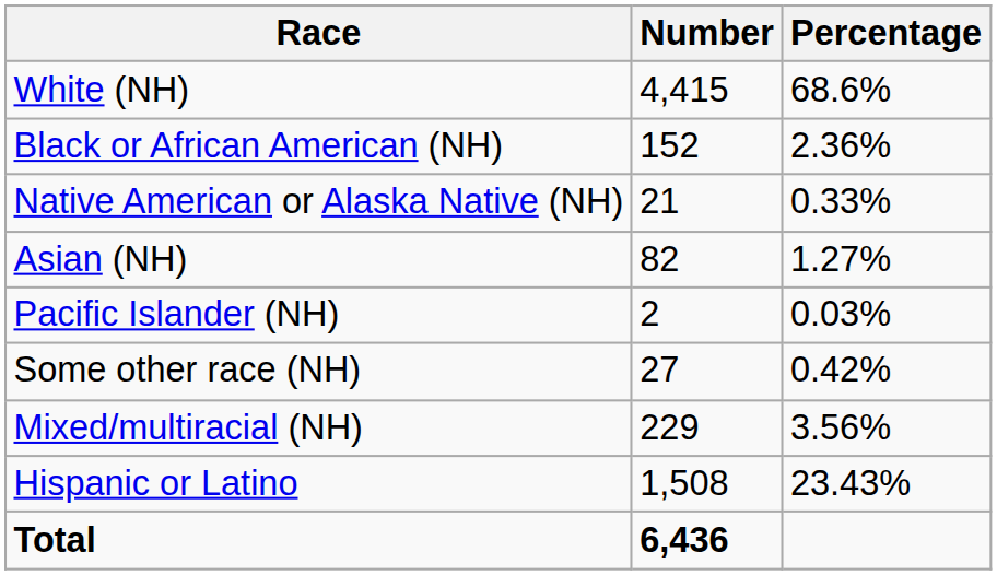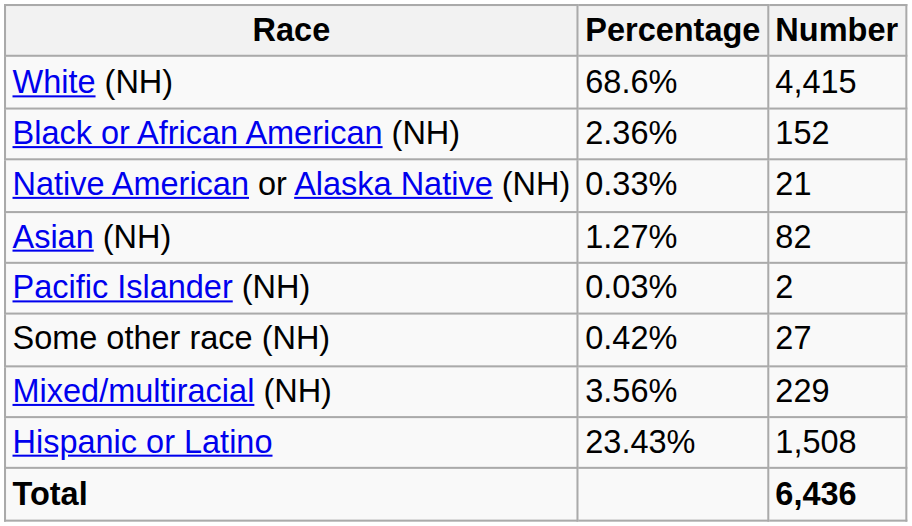 <table class="wikitable">
 <tr>
 <th>Race</th>
+<th>Percentage</th>
 <th>Number</th>
-<th>Percentage</th>
 </tr>
 <tr>
 <td><a href='#'>White</a> (NH)</td>
+<td>68.6%</td>
 <td>4,415</td>
-<td>68.6%</td>
 </tr>
 <tr>
 <td><a href='#'>Black or African American</a> (NH)</td>
+<td>2.36%</td>
 <td>152</td>
-<td>2.36%</td>
 </tr>
 <tr>
 <td><a href='#'>Native American</a> or <a href='#'>Alaska Native</a> (NH)</td>
+<td>0.33%</td>
 <td>21</td>
-<td>0.33%</td>
 </tr>
 <tr>
 <td><a href='#'>Asian</a> (NH)</td>
+<td>1.27%</td>
 <td>82</td>
-<td>1.27%</td>
 </tr>
 <tr>
 <td><a href='#'>Pacific Islander</a> (NH)</td>
+<td>0.03%</td>
 <td>2</td>
-<td>0.03%</td>
 </tr>
 <tr>
 <td>Some other race (NH)</td>
+<td>0.42%</td>
 <td>27</td>
-<td>0.42%</td>
 </tr>
 <tr>
 <td><a href='#'>Mixed/multiracial</a> (NH)</td>
+<td>3.56%</td>
 <td>229</td>
-<td>3.56%</td>
 </tr>
 <tr>
 <td><a href='#'>Hispanic or Latino</a></td>
+<td>23.43%</td>
 <td>1,508</td>
-<td>23.43%</td>
 </tr>
 <tr>
 <td><strong>Total</strong></td>
+<td></td>
 <td><strong>6,436</strong></td>
-<td></td>
 </tr>
 </table>
